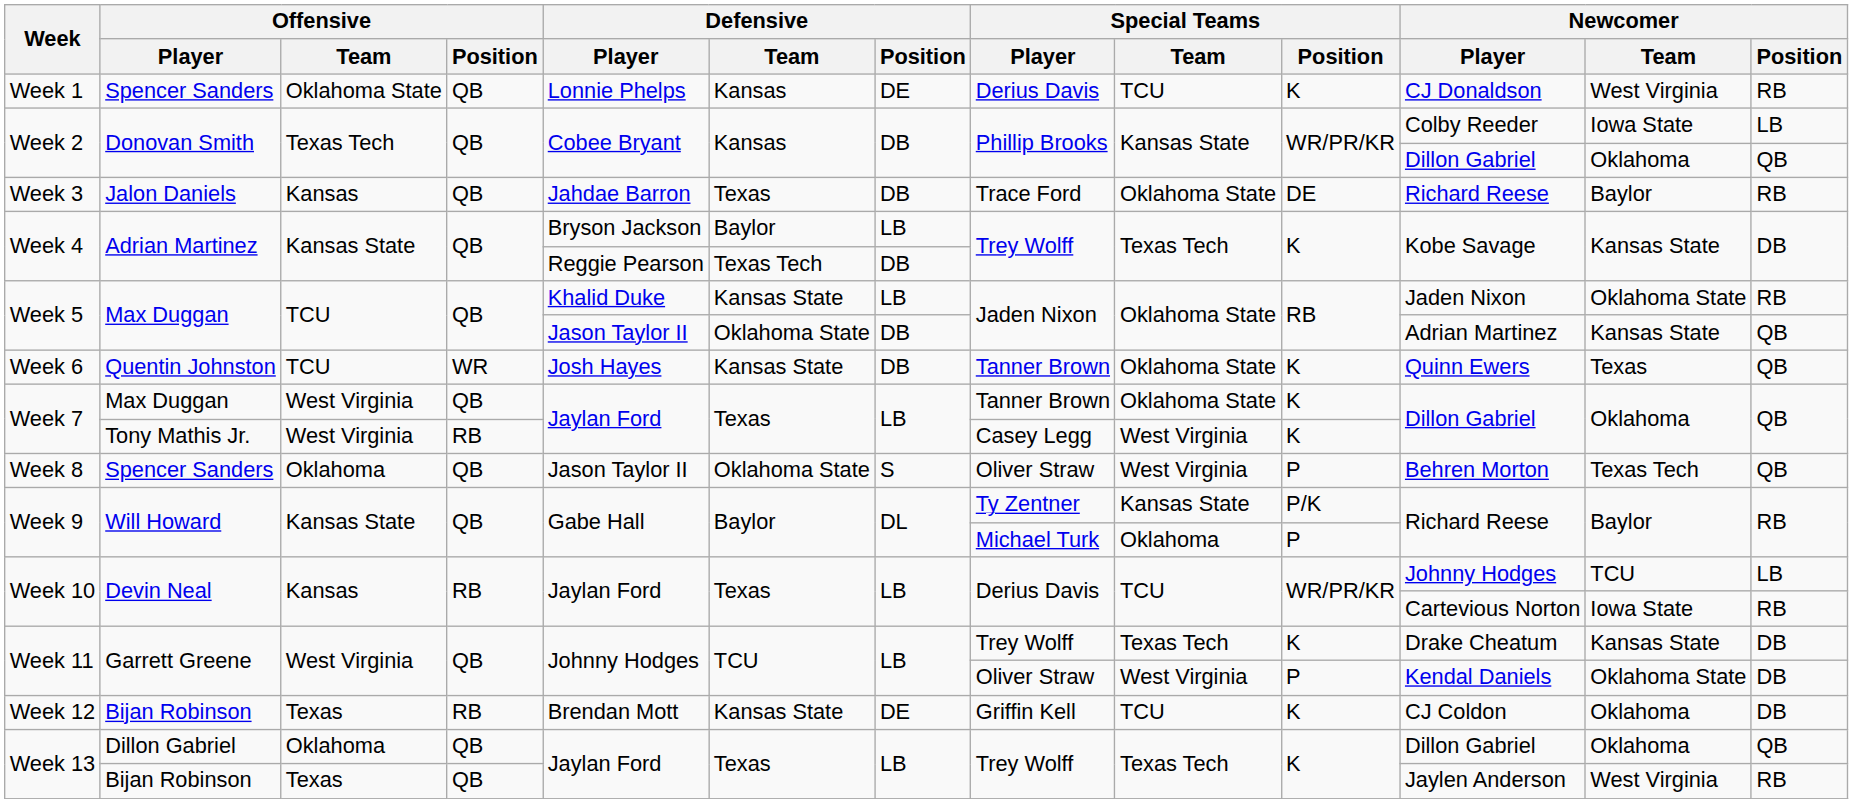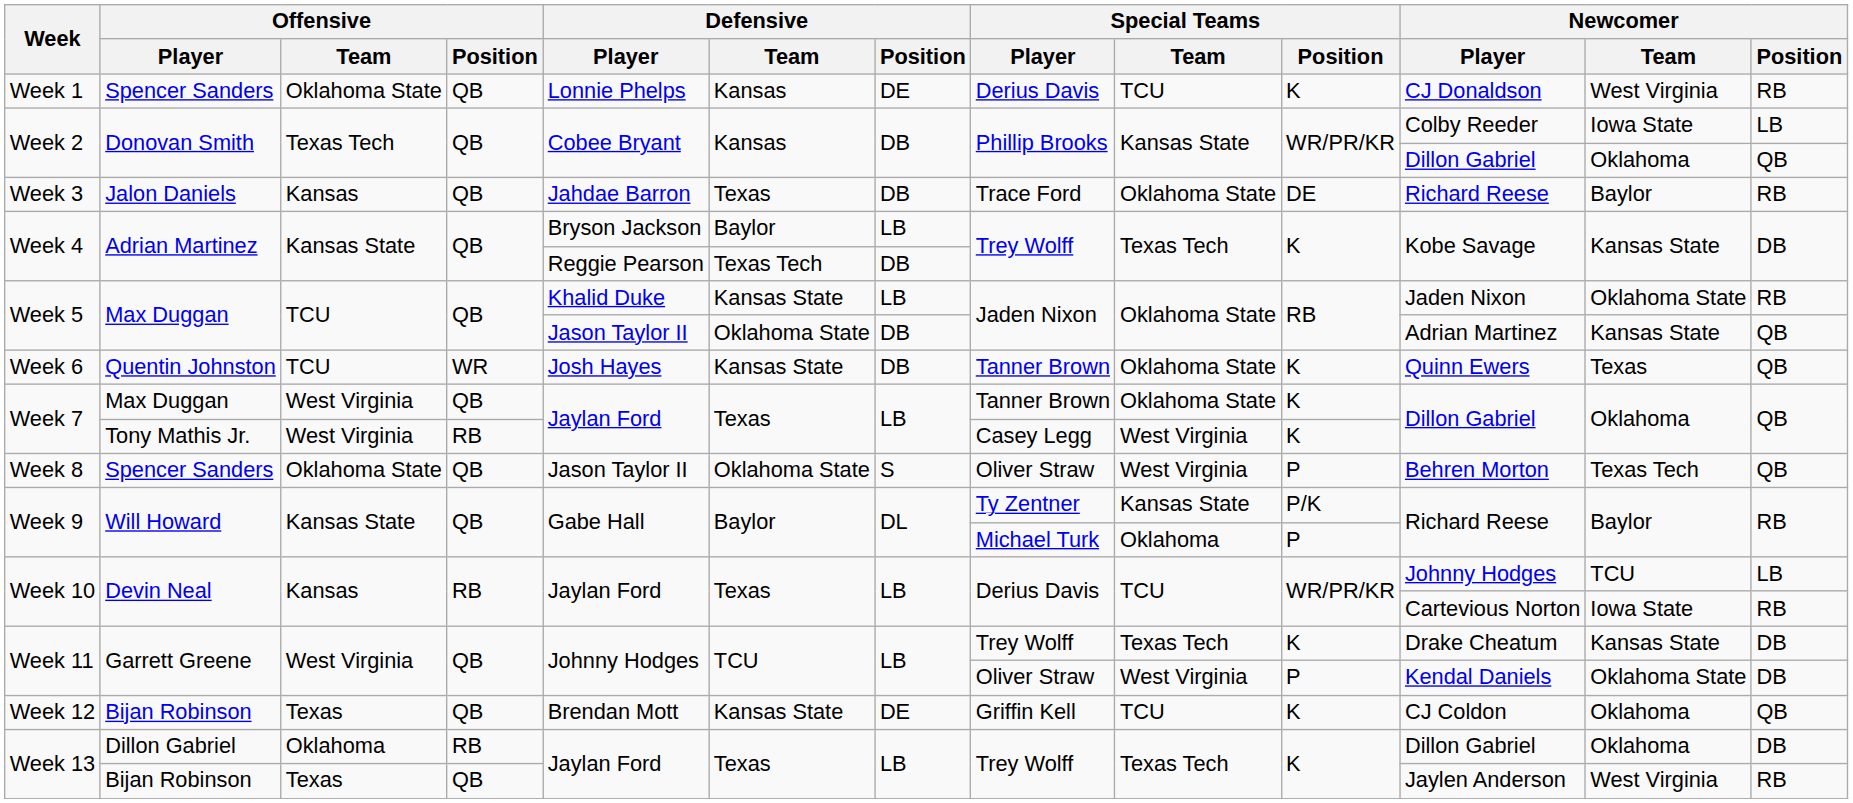 <table class="wikitable">
 <tr>
 <th rowspan="2">Week</th>
 <th colspan="3">Offensive</th>
 <th colspan="3">Defensive</th>
 <th colspan="3">Special Teams</th>
 <th colspan="3">Newcomer</th>
 </tr>
 <tr>
 <th>Player</th>
 <th>Team</th>
 <th>Position</th>
 <th>Player</th>
 <th>Team</th>
 <th>Position</th>
 <th>Player</th>
 <th>Team</th>
 <th>Position</th>
 <th>Player</th>
 <th>Team</th>
 <th>Position</th>
 </tr>
 <tr>
 <td>Week 1</td>
 <td><a href='#'>Spencer Sanders</a></td>
 <td>Oklahoma State</td>
 <td>QB</td>
 <td><a href='#'>Lonnie Phelps</a></td>
 <td>Kansas</td>
 <td>DE</td>
 <td><a href='#'>Derius Davis</a></td>
 <td>TCU</td>
 <td>K</td>
 <td><a href='#'>CJ Donaldson</a></td>
 <td>West Virginia</td>
 <td>RB</td>
 </tr>
 <tr>
 <td rowspan="2">Week 2</td>
 <td rowspan="2"><a href='#'>Donovan Smith</a></td>
 <td rowspan="2">Texas Tech</td>
 <td rowspan="2">QB</td>
 <td rowspan="2"><a href='#'>Cobee Bryant</a></td>
 <td rowspan="2">Kansas</td>
 <td rowspan="2">DB</td>
 <td rowspan="2"><a href='#'>Phillip Brooks</a></td>
 <td rowspan="2">Kansas State</td>
 <td rowspan="2">WR/PR/KR</td>
 <td>Colby Reeder</td>
 <td>Iowa State</td>
 <td>LB</td>
 </tr>
 <tr>
 <td><a href='#'>Dillon Gabriel</a></td>
 <td>Oklahoma</td>
 <td>QB</td>
 </tr>
 <tr>
 <td>Week 3</td>
 <td><a href='#'>Jalon Daniels</a></td>
 <td>Kansas</td>
 <td>QB</td>
 <td><a href='#'>Jahdae Barron</a></td>
 <td>Texas</td>
 <td>DB</td>
 <td>Trace Ford</td>
 <td>Oklahoma State</td>
 <td>DE</td>
 <td><a href='#'>Richard Reese</a></td>
 <td>Baylor</td>
 <td>RB</td>
 </tr>
 <tr>
 <td rowspan="2">Week 4</td>
 <td rowspan="2"><a href='#'>Adrian Martinez</a></td>
 <td rowspan="2">Kansas State</td>
 <td rowspan="2">QB</td>
 <td>Bryson Jackson</td>
 <td>Baylor</td>
 <td>LB</td>
 <td rowspan="2"><a href='#'>Trey Wolff</a></td>
 <td rowspan="2">Texas Tech</td>
 <td rowspan="2">K</td>
 <td rowspan="2">Kobe Savage</td>
 <td rowspan="2">Kansas State</td>
 <td rowspan="2">DB</td>
 </tr>
 <tr>
 <td>Reggie Pearson</td>
 <td>Texas Tech</td>
 <td>DB</td>
 </tr>
 <tr>
 <td rowspan="2">Week 5</td>
 <td rowspan="2"><a href='#'>Max Duggan</a></td>
 <td rowspan="2">TCU</td>
 <td rowspan="2">QB</td>
 <td><a href='#'>Khalid Duke</a></td>
 <td>Kansas State</td>
 <td>LB</td>
 <td rowspan="2">Jaden Nixon</td>
 <td rowspan="2">Oklahoma State</td>
 <td rowspan="2">RB</td>
 <td>Jaden Nixon</td>
 <td>Oklahoma State</td>
 <td>RB</td>
 </tr>
 <tr>
 <td><a href='#'>Jason Taylor II</a></td>
 <td>Oklahoma State</td>
 <td>DB</td>
 <td>Adrian Martinez</td>
 <td>Kansas State</td>
 <td>QB</td>
 </tr>
 <tr>
 <td>Week 6</td>
 <td><a href='#'>Quentin Johnston</a></td>
 <td>TCU</td>
 <td>WR</td>
 <td><a href='#'>Josh Hayes</a></td>
 <td>Kansas State</td>
 <td>DB</td>
 <td><a href='#'>Tanner Brown</a></td>
 <td>Oklahoma State</td>
 <td>K</td>
 <td><a href='#'>Quinn Ewers</a></td>
 <td>Texas</td>
 <td>QB</td>
 </tr>
 <tr>
 <td rowspan="2">Week 7</td>
 <td>Max Duggan</td>
 <td>West Virginia</td>
 <td>QB</td>
 <td rowspan="2"><a href='#'>Jaylan Ford</a></td>
 <td rowspan="2">Texas</td>
 <td rowspan="2">LB</td>
 <td>Tanner Brown</td>
 <td>Oklahoma State</td>
 <td>K</td>
 <td rowspan="2"><a href='#'>Dillon Gabriel</a></td>
 <td rowspan="2">Oklahoma</td>
 <td rowspan="2">QB</td>
 </tr>
 <tr>
 <td>Tony Mathis Jr.</td>
 <td>West Virginia</td>
 <td>RB</td>
 <td>Casey Legg</td>
 <td>West Virginia</td>
 <td>K</td>
 </tr>
 <tr>
 <td>Week 8</td>
 <td><a href='#'>Spencer Sanders</a></td>
-<td>Oklahoma</td>
+<td>Oklahoma State</td>
 <td>QB</td>
 <td>Jason Taylor II</td>
 <td>Oklahoma State</td>
 <td>S</td>
 <td>Oliver Straw</td>
 <td>West Virginia</td>
 <td>P</td>
 <td><a href='#'>Behren Morton</a></td>
 <td>Texas Tech</td>
 <td>QB</td>
 </tr>
 <tr>
 <td rowspan="2">Week 9</td>
 <td rowspan="2"><a href='#'>Will Howard</a></td>
 <td rowspan="2">Kansas State</td>
 <td rowspan="2">QB</td>
 <td rowspan="2">Gabe Hall</td>
 <td rowspan="2">Baylor</td>
 <td rowspan="2">DL</td>
 <td><a href='#'>Ty Zentner</a></td>
 <td>Kansas State</td>
 <td>P/K</td>
 <td rowspan="2">Richard Reese</td>
 <td rowspan="2">Baylor</td>
 <td rowspan="2">RB</td>
 </tr>
 <tr>
 <td><a href='#'>Michael Turk</a></td>
 <td>Oklahoma</td>
 <td>P</td>
 </tr>
 <tr>
 <td rowspan="2">Week 10</td>
 <td rowspan="2"><a href='#'>Devin Neal</a></td>
 <td rowspan="2">Kansas</td>
 <td rowspan="2">RB</td>
 <td rowspan="2">Jaylan Ford</td>
 <td rowspan="2">Texas</td>
 <td rowspan="2">LB</td>
 <td rowspan="2">Derius Davis</td>
 <td rowspan="2">TCU</td>
 <td rowspan="2">WR/PR/KR</td>
 <td><a href='#'>Johnny Hodges</a></td>
 <td>TCU</td>
 <td>LB</td>
 </tr>
 <tr>
 <td>Cartevious Norton</td>
 <td>Iowa State</td>
 <td>RB</td>
 </tr>
 <tr>
 <td rowspan="2">Week 11</td>
 <td rowspan="2">Garrett Greene</td>
 <td rowspan="2">West Virginia</td>
 <td rowspan="2">QB</td>
 <td rowspan="2">Johnny Hodges</td>
 <td rowspan="2">TCU</td>
 <td rowspan="2">LB</td>
 <td>Trey Wolff</td>
 <td>Texas Tech</td>
 <td>K</td>
 <td>Drake Cheatum</td>
 <td>Kansas State</td>
 <td>DB</td>
 </tr>
 <tr>
 <td>Oliver Straw</td>
 <td>West Virginia</td>
 <td>P</td>
 <td><a href='#'>Kendal Daniels</a></td>
 <td>Oklahoma State</td>
 <td>DB</td>
 </tr>
 <tr>
 <td>Week 12</td>
 <td><a href='#'>Bijan Robinson</a></td>
 <td>Texas</td>
-<td>RB</td>
+<td>QB</td>
 <td>Brendan Mott</td>
 <td>Kansas State</td>
 <td>DE</td>
 <td>Griffin Kell</td>
 <td>TCU</td>
 <td>K</td>
 <td>CJ Coldon</td>
 <td>Oklahoma</td>
-<td>DB</td>
+<td>QB</td>
 </tr>
 <tr>
 <td rowspan="2">Week 13</td>
 <td>Dillon Gabriel</td>
 <td>Oklahoma</td>
-<td>QB</td>
+<td>RB</td>
 <td rowspan="2">Jaylan Ford</td>
 <td rowspan="2">Texas</td>
 <td rowspan="2">LB</td>
 <td rowspan="2">Trey Wolff</td>
 <td rowspan="2">Texas Tech</td>
 <td rowspan="2">K</td>
 <td>Dillon Gabriel</td>
 <td>Oklahoma</td>
-<td>QB</td>
+<td>DB</td>
 </tr>
 <tr>
 <td>Bijan Robinson</td>
 <td>Texas</td>
 <td>QB</td>
 <td>Jaylen Anderson</td>
 <td>West Virginia</td>
 <td>RB</td>
 </tr>
 <tr>
 </tr>
 </table>
